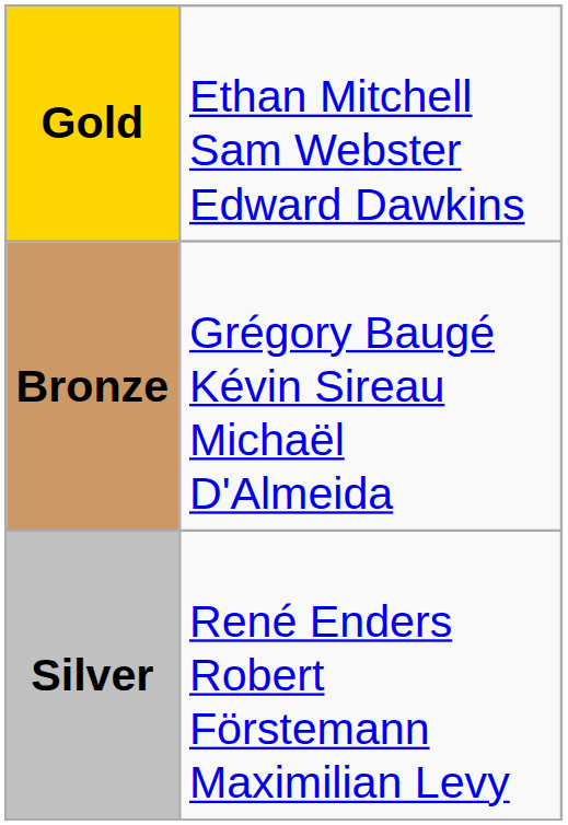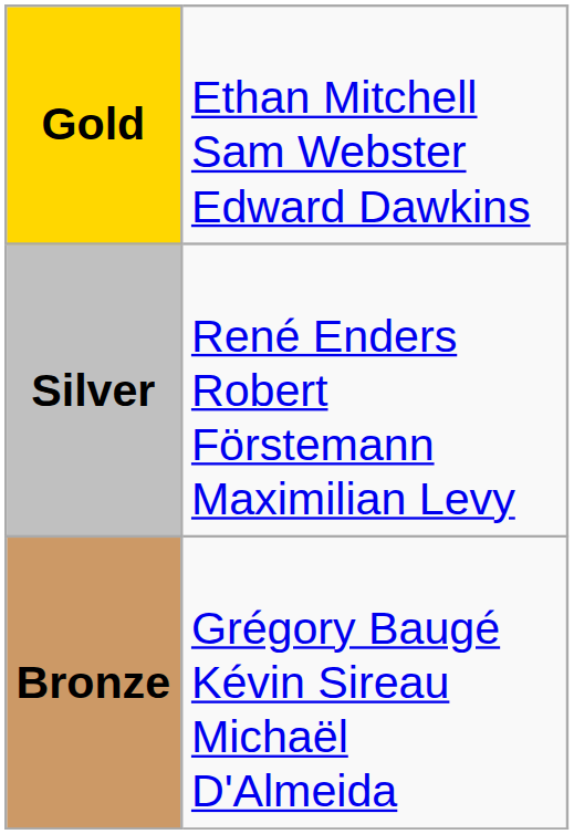 <table class="wikitable" style=" text-align:center; font-size:110%;" width="35%">
 <tr>
 <td rowspan="1" bgcolor="gold"><strong>Gold</strong></td>
 <td align=left><br><a href='#'>Ethan Mitchell</a><br><a href='#'>Sam Webster</a><br><a href='#'>Edward Dawkins</a></td>
 </tr>
 <tr>
+<td rowspan="1" bgcolor="silver"><strong>Silver</strong></td>
+<td align=left><br><a href='#'>René Enders</a><br><a href='#'>Robert Förstemann</a><br><a href='#'>Maximilian Levy</a></td>
+</tr>
+<tr>
 <td rowspan="1" bgcolor="#cc9966"><strong>Bronze</strong></td>
 <td align=left><br><a href='#'>Grégory Baugé</a><br><a href='#'>Kévin Sireau</a><br><a href='#'>Michaël D'Almeida</a></td>
 </tr>
-<tr>
-<td rowspan="1" bgcolor="silver"><strong>Silver</strong></td>
-<td align=left><br><a href='#'>René Enders</a><br><a href='#'>Robert Förstemann</a><br><a href='#'>Maximilian Levy</a></td>
-</tr>
 </table>
